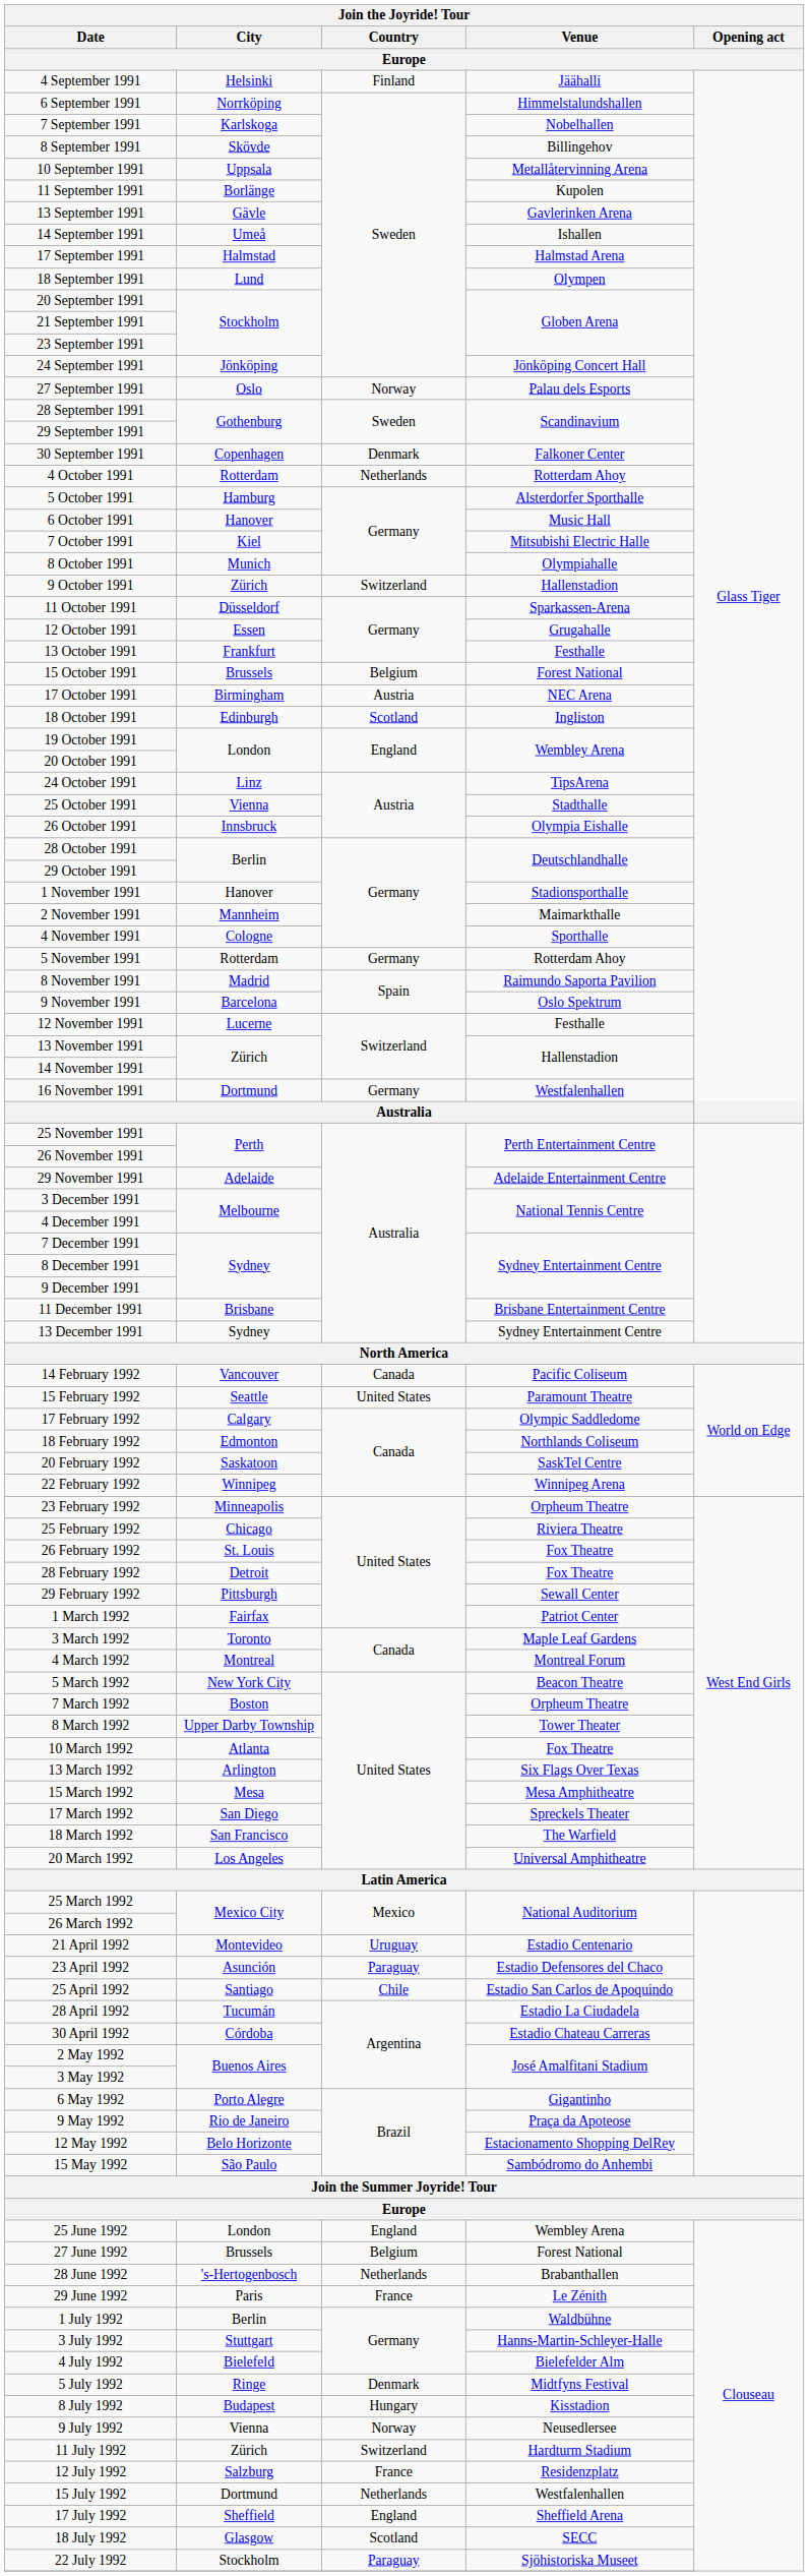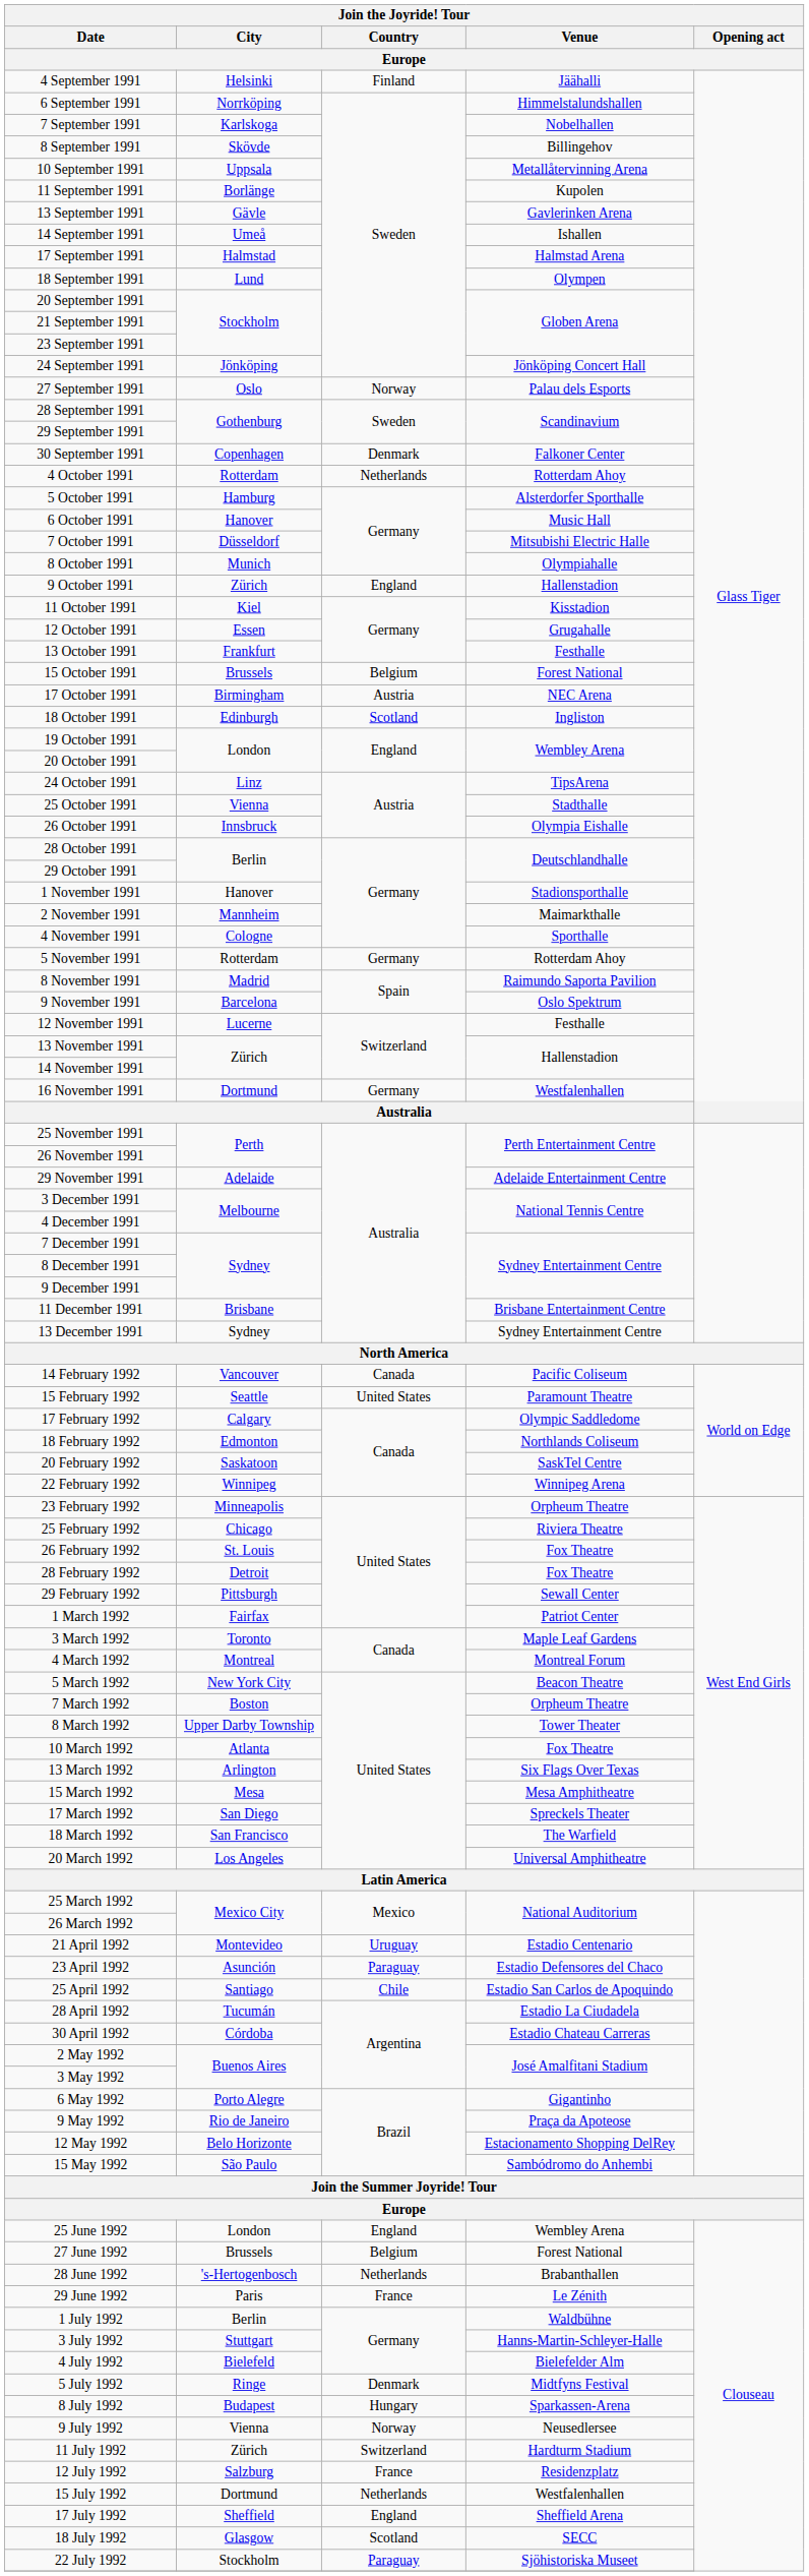 <table class="wikitable" style="text-align:center;">
 <tr>
 <th colspan="5">Join the Joyride! Tour</th>
 </tr>
 <tr>
 <th scope="col" style="width:12em;">Date</th>
 <th scope="col" style="width:10em;">City</th>
 <th scope="col" style="width:10em;">Country</th>
 <th scope="col" style="width:16em;">Venue</th>
 <th scope="col" style="width:7.5em;">Opening act</th>
 </tr>
 <tr>
 <th colspan="5">Europe</th>
 </tr>
 <tr>
 <td>4 September 1991</td>
 <td><a href='#'>Helsinki</a></td>
 <td>Finland</td>
 <td><a href='#'>Jäähalli</a></td>
 <td rowspan="48"><a href='#'>Glass Tiger</a></td>
 </tr>
 <tr>
 <td>6 September 1991</td>
 <td><a href='#'>Norrköping</a></td>
 <td rowspan="13">Sweden</td>
 <td><a href='#'>Himmelstalundshallen</a></td>
 </tr>
 <tr>
 <td>7 September 1991</td>
 <td><a href='#'>Karlskoga</a></td>
 <td><a href='#'>Nobelhallen</a></td>
 </tr>
 <tr>
 <td>8 September 1991</td>
 <td><a href='#'>Skövde</a></td>
 <td>Billingehov</td>
 </tr>
 <tr>
 <td>10 September 1991</td>
 <td><a href='#'>Uppsala</a></td>
 <td><a href='#'>Metallåtervinning Arena</a></td>
 </tr>
 <tr>
 <td>11 September 1991</td>
 <td><a href='#'>Borlänge</a></td>
 <td>Kupolen</td>
 </tr>
 <tr>
 <td>13 September 1991</td>
 <td><a href='#'>Gävle</a></td>
 <td><a href='#'>Gavlerinken Arena</a></td>
 </tr>
 <tr>
 <td>14 September 1991</td>
 <td><a href='#'>Umeå</a></td>
 <td>Ishallen</td>
 </tr>
 <tr>
 <td>17 September 1991</td>
 <td><a href='#'>Halmstad</a></td>
 <td><a href='#'>Halmstad Arena</a></td>
 </tr>
 <tr>
 <td>18 September 1991</td>
 <td><a href='#'>Lund</a></td>
 <td><a href='#'>Olympen</a></td>
 </tr>
 <tr>
 <td>20 September 1991</td>
 <td rowspan="3"><a href='#'>Stockholm</a></td>
 <td rowspan="3"><a href='#'>Globen Arena</a></td>
 </tr>
 <tr>
 <td>21 September 1991</td>
 </tr>
 <tr>
 <td>23 September 1991</td>
 </tr>
 <tr>
 <td>24 September 1991</td>
 <td><a href='#'>Jönköping</a></td>
 <td><a href='#'>Jönköping Concert Hall</a></td>
 </tr>
 <tr>
 <td>27 September 1991</td>
 <td><a href='#'>Oslo</a></td>
 <td>Norway</td>
 <td><a href='#'>Palau dels Esports</a></td>
 </tr>
 <tr>
 <td>28 September 1991</td>
 <td rowspan="2"><a href='#'>Gothenburg</a></td>
 <td rowspan="2">Sweden</td>
 <td rowspan="2"><a href='#'>Scandinavium</a></td>
 </tr>
 <tr>
 <td>29 September 1991</td>
 </tr>
 <tr>
 <td>30 September 1991</td>
 <td><a href='#'>Copenhagen</a></td>
 <td>Denmark</td>
 <td><a href='#'>Falkoner Center</a></td>
 </tr>
 <tr>
 <td>4 October 1991</td>
 <td><a href='#'>Rotterdam</a></td>
 <td>Netherlands</td>
 <td><a href='#'>Rotterdam Ahoy</a></td>
 </tr>
 <tr>
 <td>5 October 1991</td>
 <td><a href='#'>Hamburg</a></td>
 <td rowspan="4">Germany</td>
 <td><a href='#'>Alsterdorfer Sporthalle</a></td>
 </tr>
 <tr>
 <td>6 October 1991</td>
 <td><a href='#'>Hanover</a></td>
 <td><a href='#'>Music Hall</a></td>
 </tr>
 <tr>
 <td>7 October 1991</td>
-<td><a href='#'>Kiel</a></td>
+<td><a href='#'>Düsseldorf</a></td>
 <td><a href='#'>Mitsubishi Electric Halle</a></td>
 </tr>
 <tr>
 <td>8 October 1991</td>
 <td><a href='#'>Munich</a></td>
 <td><a href='#'>Olympiahalle</a></td>
 </tr>
 <tr>
 <td>9 October 1991</td>
 <td><a href='#'>Zürich</a></td>
-<td>Switzerland</td>
+<td>England</td>
 <td><a href='#'>Hallenstadion</a></td>
 </tr>
 <tr>
 <td>11 October 1991</td>
-<td><a href='#'>Düsseldorf</a></td>
+<td><a href='#'>Kiel</a></td>
 <td rowspan="3">Germany</td>
-<td><a href='#'>Sparkassen-Arena</a></td>
+<td><a href='#'>Kisstadion</a></td>
 </tr>
 <tr>
 <td>12 October 1991</td>
 <td><a href='#'>Essen</a></td>
 <td><a href='#'>Grugahalle</a></td>
 </tr>
 <tr>
 <td>13 October 1991</td>
 <td><a href='#'>Frankfurt</a></td>
 <td><a href='#'>Festhalle</a></td>
 </tr>
 <tr>
 <td>15 October 1991</td>
 <td><a href='#'>Brussels</a></td>
 <td>Belgium</td>
 <td><a href='#'>Forest National</a></td>
 </tr>
 <tr>
 <td>17 October 1991</td>
 <td><a href='#'>Birmingham</a></td>
 <td>Austria</td>
 <td><a href='#'>NEC Arena</a></td>
 </tr>
 <tr>
 <td>18 October 1991</td>
 <td><a href='#'>Edinburgh</a></td>
 <td><a href='#'>Scotland</a></td>
 <td><a href='#'>Ingliston</a></td>
 </tr>
 <tr>
 <td>19 October 1991</td>
 <td rowspan="2">London</td>
 <td rowspan="2">England</td>
 <td rowspan="2"><a href='#'>Wembley Arena</a></td>
 </tr>
 <tr>
 <td>20 October 1991</td>
 </tr>
 <tr>
 <td>24 October 1991</td>
 <td><a href='#'>Linz</a></td>
 <td rowspan="3">Austria</td>
 <td><a href='#'>TipsArena</a></td>
 </tr>
 <tr>
 <td>25 October 1991</td>
 <td><a href='#'>Vienna</a></td>
 <td><a href='#'>Stadthalle</a></td>
 </tr>
 <tr>
 <td>26 October 1991</td>
 <td><a href='#'>Innsbruck</a></td>
 <td><a href='#'>Olympia Eishalle</a></td>
 </tr>
 <tr>
 <td>28 October 1991</td>
 <td rowspan="2">Berlin</td>
 <td rowspan="5">Germany</td>
 <td rowspan="2"><a href='#'>Deutschlandhalle</a></td>
 </tr>
 <tr>
 <td>29 October 1991</td>
 </tr>
 <tr>
 <td>1 November 1991</td>
 <td>Hanover</td>
 <td><a href='#'>Stadionsporthalle</a></td>
 </tr>
 <tr>
 <td>2 November 1991</td>
 <td><a href='#'>Mannheim</a></td>
 <td>Maimarkthalle</td>
 </tr>
 <tr>
 <td>4 November 1991</td>
 <td><a href='#'>Cologne</a></td>
 <td><a href='#'>Sporthalle</a></td>
 </tr>
 <tr>
 <td>5 November 1991</td>
 <td>Rotterdam</td>
 <td>Germany</td>
 <td>Rotterdam Ahoy</td>
 </tr>
 <tr>
 <td>8 November 1991</td>
 <td><a href='#'>Madrid</a></td>
 <td rowspan="2">Spain</td>
 <td><a href='#'>Raimundo Saporta Pavilion</a></td>
 </tr>
 <tr>
 <td>9 November 1991</td>
 <td><a href='#'>Barcelona</a></td>
 <td><a href='#'>Oslo Spektrum</a></td>
 </tr>
 <tr>
 <td>12 November 1991</td>
 <td><a href='#'>Lucerne</a></td>
 <td rowspan="3">Switzerland</td>
 <td>Festhalle</td>
 </tr>
 <tr>
 <td>13 November 1991</td>
 <td rowspan="2">Zürich</td>
 <td rowspan="2">Hallenstadion</td>
 </tr>
 <tr>
 <td>14 November 1991</td>
 </tr>
 <tr>
 <td>16 November 1991</td>
 <td><a href='#'>Dortmund</a></td>
 <td>Germany</td>
 <td><a href='#'>Westfalenhallen</a></td>
 </tr>
 <tr>
 <th colspan="5">Australia</th>
 </tr>
 <tr>
 <td>25 November 1991</td>
 <td rowspan="2"><a href='#'>Perth</a></td>
 <td rowspan="10">Australia</td>
 <td rowspan="2"><a href='#'>Perth Entertainment Centre</a></td>
 <td rowspan="10"></td>
 </tr>
 <tr>
 <td>26 November 1991</td>
 </tr>
 <tr>
 <td>29 November 1991</td>
 <td><a href='#'>Adelaide</a></td>
 <td><a href='#'>Adelaide Entertainment Centre</a></td>
 </tr>
 <tr>
 <td>3 December 1991</td>
 <td rowspan="2"><a href='#'>Melbourne</a></td>
 <td rowspan="2"><a href='#'>National Tennis Centre</a></td>
 </tr>
 <tr>
 <td>4 December 1991</td>
 </tr>
 <tr>
 <td>7 December 1991</td>
 <td rowspan="3"><a href='#'>Sydney</a></td>
 <td rowspan="3"><a href='#'>Sydney Entertainment Centre</a></td>
 </tr>
 <tr>
 <td>8 December 1991</td>
 </tr>
 <tr>
 <td>9 December 1991</td>
 </tr>
 <tr>
 <td>11 December 1991</td>
 <td><a href='#'>Brisbane</a></td>
 <td><a href='#'>Brisbane Entertainment Centre</a></td>
 </tr>
 <tr>
 <td>13 December 1991</td>
 <td>Sydney</td>
 <td>Sydney Entertainment Centre</td>
 </tr>
 <tr>
 <th colspan="5">North America</th>
 </tr>
 <tr>
 <td>14 February 1992</td>
 <td><a href='#'>Vancouver</a></td>
 <td>Canada</td>
 <td><a href='#'>Pacific Coliseum</a></td>
 <td rowspan="6"><a href='#'>World on Edge</a></td>
 </tr>
 <tr>
 <td>15 February 1992</td>
 <td><a href='#'>Seattle</a></td>
 <td>United States</td>
 <td><a href='#'>Paramount Theatre</a></td>
 </tr>
 <tr>
 <td>17 February 1992</td>
 <td><a href='#'>Calgary</a></td>
 <td rowspan="4">Canada</td>
 <td><a href='#'>Olympic Saddledome</a></td>
 </tr>
 <tr>
 <td>18 February 1992</td>
 <td><a href='#'>Edmonton</a></td>
 <td><a href='#'>Northlands Coliseum</a></td>
 </tr>
 <tr>
 <td>20 February 1992</td>
 <td><a href='#'>Saskatoon</a></td>
 <td><a href='#'>SaskTel Centre</a></td>
 </tr>
 <tr>
 <td>22 February 1992</td>
 <td><a href='#'>Winnipeg</a></td>
 <td><a href='#'>Winnipeg Arena</a></td>
 </tr>
 <tr>
 <td>23 February 1992</td>
 <td><a href='#'>Minneapolis</a></td>
 <td rowspan="6">United States</td>
 <td><a href='#'>Orpheum Theatre</a></td>
 <td rowspan="17"><a href='#'>West End Girls</a></td>
 </tr>
 <tr>
 <td>25 February 1992</td>
 <td><a href='#'>Chicago</a></td>
 <td><a href='#'>Riviera Theatre</a></td>
 </tr>
 <tr>
 <td>26 February 1992</td>
 <td><a href='#'>St. Louis</a></td>
 <td><a href='#'>Fox Theatre</a></td>
 </tr>
 <tr>
 <td>28 February 1992</td>
 <td><a href='#'>Detroit</a></td>
 <td><a href='#'>Fox Theatre</a></td>
 </tr>
 <tr>
 <td>29 February 1992</td>
 <td><a href='#'>Pittsburgh</a></td>
 <td><a href='#'>Sewall Center</a></td>
 </tr>
 <tr>
 <td>1 March 1992</td>
 <td><a href='#'>Fairfax</a></td>
 <td><a href='#'>Patriot Center</a></td>
 </tr>
 <tr>
 <td>3 March 1992</td>
 <td><a href='#'>Toronto</a></td>
 <td rowspan="2">Canada</td>
 <td><a href='#'>Maple Leaf Gardens</a></td>
 </tr>
 <tr>
 <td>4 March 1992</td>
 <td><a href='#'>Montreal</a></td>
 <td><a href='#'>Montreal Forum</a></td>
 </tr>
 <tr>
 <td>5 March 1992</td>
 <td><a href='#'>New York City</a></td>
 <td rowspan="9">United States</td>
 <td><a href='#'>Beacon Theatre</a></td>
 </tr>
 <tr>
 <td>7 March 1992</td>
 <td><a href='#'>Boston</a></td>
 <td><a href='#'>Orpheum Theatre</a></td>
 </tr>
 <tr>
 <td>8 March 1992</td>
 <td><a href='#'>Upper Darby Township</a></td>
 <td><a href='#'>Tower Theater</a></td>
 </tr>
 <tr>
 <td>10 March 1992</td>
 <td><a href='#'>Atlanta</a></td>
 <td><a href='#'>Fox Theatre</a></td>
 </tr>
 <tr>
 <td>13 March 1992</td>
 <td><a href='#'>Arlington</a></td>
 <td><a href='#'>Six Flags Over Texas</a></td>
 </tr>
 <tr>
 <td>15 March 1992</td>
 <td><a href='#'>Mesa</a></td>
 <td><a href='#'>Mesa Amphitheatre</a></td>
 </tr>
 <tr>
 <td>17 March 1992</td>
 <td><a href='#'>San Diego</a></td>
 <td><a href='#'>Spreckels Theater</a></td>
 </tr>
 <tr>
 <td>18 March 1992</td>
 <td><a href='#'>San Francisco</a></td>
 <td><a href='#'>The Warfield</a></td>
 </tr>
 <tr>
 <td>20 March 1992</td>
 <td><a href='#'>Los Angeles</a></td>
 <td><a href='#'>Universal Amphitheatre</a></td>
 </tr>
 <tr>
 <th colspan="5">Latin America</th>
 </tr>
 <tr>
 <td>25 March 1992</td>
 <td rowspan="2"><a href='#'>Mexico City</a></td>
 <td rowspan="2">Mexico</td>
 <td rowspan="2"><a href='#'>National Auditorium</a></td>
 <td rowspan="13"></td>
 </tr>
 <tr>
 <td>26 March 1992</td>
 </tr>
 <tr>
 <td>21 April 1992</td>
 <td><a href='#'>Montevideo</a></td>
 <td><a href='#'>Uruguay</a></td>
 <td><a href='#'>Estadio Centenario</a></td>
 </tr>
 <tr>
 <td>23 April 1992</td>
 <td><a href='#'>Asunción</a></td>
 <td><a href='#'>Paraguay</a></td>
 <td><a href='#'>Estadio Defensores del Chaco</a></td>
 </tr>
 <tr>
 <td>25 April 1992</td>
 <td><a href='#'>Santiago</a></td>
 <td><a href='#'>Chile</a></td>
 <td><a href='#'>Estadio San Carlos de Apoquindo</a></td>
 </tr>
 <tr>
 <td>28 April 1992</td>
 <td><a href='#'>Tucumán</a></td>
 <td rowspan="4">Argentina</td>
 <td><a href='#'>Estadio La Ciudadela</a></td>
 </tr>
 <tr>
 <td>30 April 1992</td>
 <td><a href='#'>Córdoba</a></td>
 <td><a href='#'>Estadio Chateau Carreras</a></td>
 </tr>
 <tr>
 <td>2 May 1992</td>
 <td rowspan="2"><a href='#'>Buenos Aires</a></td>
 <td rowspan="2"><a href='#'>José Amalfitani Stadium</a></td>
 </tr>
 <tr>
 <td>3 May 1992</td>
 </tr>
 <tr>
 <td>6 May 1992</td>
 <td><a href='#'>Porto Alegre</a></td>
 <td rowspan="4">Brazil</td>
 <td><a href='#'>Gigantinho</a></td>
 </tr>
 <tr>
 <td>9 May 1992</td>
 <td><a href='#'>Rio de Janeiro</a></td>
 <td><a href='#'>Praça da Apoteose</a></td>
 </tr>
 <tr>
 <td>12 May 1992</td>
 <td><a href='#'>Belo Horizonte</a></td>
 <td><a href='#'>Estacionamento Shopping DelRey</a></td>
 </tr>
 <tr>
 <td>15 May 1992</td>
 <td><a href='#'>São Paulo</a></td>
 <td><a href='#'>Sambódromo do Anhembi</a></td>
 </tr>
 <tr>
 <th colspan="5">Join the Summer Joyride! Tour</th>
 </tr>
 <tr>
 <th colspan="5">Europe</th>
 </tr>
 <tr>
 <td>25 June 1992</td>
 <td>London</td>
 <td>England</td>
 <td>Wembley Arena</td>
 <td rowspan="17"><a href='#'>Clouseau</a></td>
 </tr>
 <tr>
 <td>27 June 1992</td>
 <td>Brussels</td>
 <td>Belgium</td>
 <td>Forest National</td>
 </tr>
 <tr>
 <td>28 June 1992</td>
 <td><a href='#'>'s-Hertogenbosch</a></td>
 <td>Netherlands</td>
 <td>Brabanthallen</td>
 </tr>
 <tr>
 <td>29 June 1992</td>
 <td>Paris</td>
 <td>France</td>
 <td><a href='#'>Le Zénith</a></td>
 </tr>
 <tr>
 <td>1 July 1992</td>
 <td>Berlin</td>
 <td rowspan="3">Germany</td>
 <td><a href='#'>Waldbühne</a></td>
 </tr>
 <tr>
 <td>3 July 1992</td>
 <td><a href='#'>Stuttgart</a></td>
 <td><a href='#'>Hanns-Martin-Schleyer-Halle</a></td>
 </tr>
 <tr>
 <td>4 July 1992</td>
 <td><a href='#'>Bielefeld</a></td>
 <td><a href='#'>Bielefelder Alm</a></td>
 </tr>
 <tr>
 <td>5 July 1992</td>
 <td><a href='#'>Ringe</a></td>
 <td>Denmark</td>
 <td><a href='#'>Midtfyns Festival</a></td>
 </tr>
 <tr>
 <td>8 July 1992</td>
 <td><a href='#'>Budapest</a></td>
 <td>Hungary</td>
-<td><a href='#'>Kisstadion</a></td>
+<td><a href='#'>Sparkassen-Arena</a></td>
 </tr>
 <tr>
 <td>9 July 1992</td>
 <td>Vienna</td>
 <td>Norway</td>
 <td>Neusedlersee</td>
 </tr>
 <tr>
 <td>11 July 1992</td>
 <td>Zürich</td>
 <td>Switzerland</td>
 <td><a href='#'>Hardturm Stadium</a></td>
 </tr>
 <tr>
 <td>12 July 1992</td>
 <td><a href='#'>Salzburg</a></td>
 <td>France</td>
 <td><a href='#'>Residenzplatz</a></td>
 </tr>
 <tr>
 <td>15 July 1992</td>
 <td>Dortmund</td>
 <td>Netherlands</td>
 <td>Westfalenhallen</td>
 </tr>
 <tr>
 <td>17 July 1992</td>
 <td><a href='#'>Sheffield</a></td>
 <td>England</td>
 <td><a href='#'>Sheffield Arena</a></td>
 </tr>
 <tr>
 <td>18 July 1992</td>
 <td><a href='#'>Glasgow</a></td>
 <td>Scotland</td>
 <td><a href='#'>SECC</a></td>
 </tr>
 <tr>
 <td>22 July 1992</td>
 <td>Stockholm</td>
 <td><a href='#'>Paraguay</a></td>
 <td><a href='#'>Sjöhistoriska Museet</a></td>
 </tr>
 <tr>
 </tr>
 </table>
